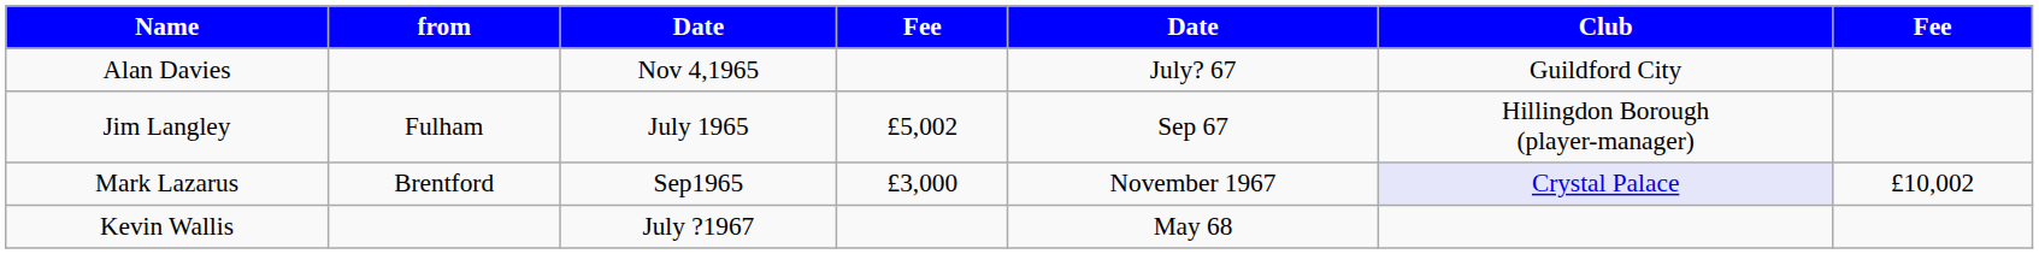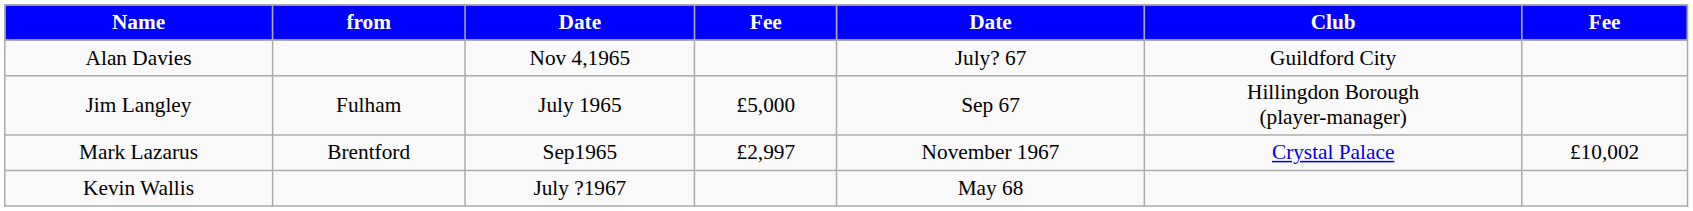 <table class="wikitable" style="text-align:center; font-size:90%; width:90%;">
 <tr>
 <th style="background:#0000FF; color:#FFFFFF; text-align:center;"><strong>Name</strong></th>
 <th style="background:#0000FF; color:#FFFFFF; text-align:center;">from</th>
 <th style="background:#0000FF; color:#FFFFFF; text-align:center;">Date</th>
 <th style="background:#0000FF; color:#FFFFFF; text-align:center;">Fee</th>
 <th style="background:#0000FF; color:#FFFFFF; text-align:center;"><strong>Date</strong></th>
 <th style="background:#0000FF; color:#FFFFFF; text-align:center;">Club</th>
 <th style="background:#0000FF; color:#FFFFFF; text-align:center;"><strong>Fee</strong></th>
 </tr>
 <tr>
 <td>Alan Davies</td>
 <td></td>
 <td>Nov 4,1965</td>
 <td></td>
 <td>July? 67</td>
 <td>Guildford City</td>
 <td></td>
 </tr>
 <tr>
 <td>Jim Langley</td>
 <td>Fulham</td>
 <td>July 1965</td>
-<td>£5,002</td>
+<td>£5,000</td>
 <td>Sep 67</td>
 <td>Hillingdon Borough<br>(player-manager)</td>
 <td></td>
 </tr>
 <tr>
 <td>Mark Lazarus</td>
 <td>Brentford</td>
 <td>Sep1965</td>
-<td>£3,000</td>
+<td>£2,997</td>
 <td>November 1967</td>
-<td style="background: lavender;"><a href='#'>Crystal Palace</a></td>
+<td><a href='#'>Crystal Palace</a></td>
 <td>£10,002</td>
 </tr>
 <tr>
 <td>Kevin Wallis</td>
 <td></td>
 <td>July ?1967</td>
 <td></td>
 <td>May 68</td>
 <td></td>
 <td></td>
 </tr>
 </table>
